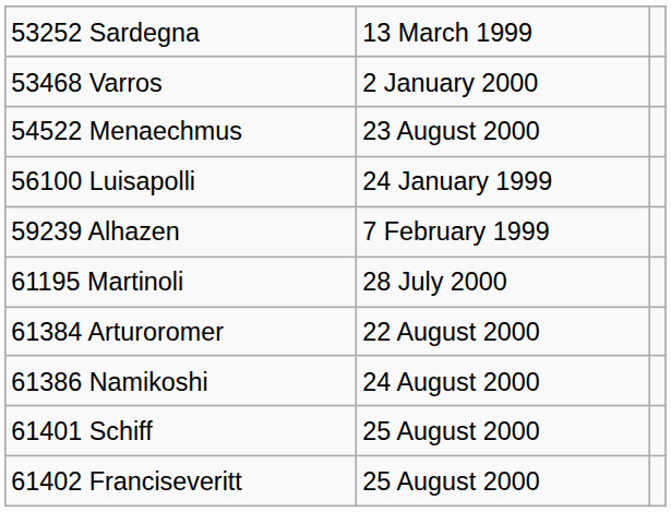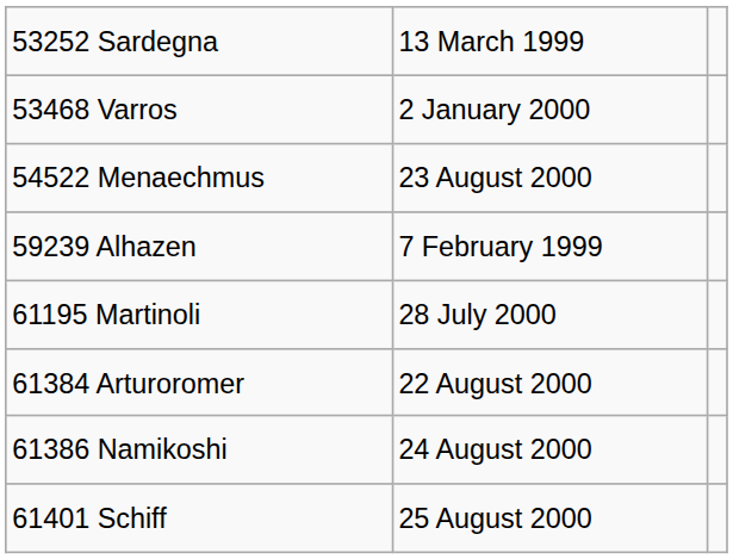 <table class="wikitable" style="font-size: 89%; float: left; width: 26em; margin-right: 1em; height: 280px">
 <tr>
 <td>53252 Sardegna</td>
 <td>13 March 1999</td>
 <td></td>
 </tr>
 <tr>
 <td>53468 Varros</td>
 <td>2 January 2000</td>
 <td></td>
 </tr>
 <tr>
 <td>54522 Menaechmus</td>
 <td>23 August 2000</td>
-<td></td>
-</tr>
-<tr>
-<td>56100 Luisapolli</td>
-<td>24 January 1999</td>
 <td></td>
 </tr>
 <tr>
 <td>59239 Alhazen</td>
 <td>7 February 1999</td>
 <td></td>
 </tr>
 <tr>
 <td>61195 Martinoli</td>
 <td>28 July 2000</td>
 <td></td>
 </tr>
 <tr>
 <td>61384 Arturoromer</td>
 <td>22 August 2000</td>
 <td></td>
 </tr>
 <tr>
 <td>61386 Namikoshi</td>
 <td>24 August 2000</td>
 <td></td>
 </tr>
 <tr>
 <td>61401 Schiff</td>
 <td>25 August 2000</td>
 <td></td>
 </tr>
-<tr>
-<td>61402 Franciseveritt</td>
-<td>25 August 2000</td>
-<td></td>
-</tr>
 </table>
